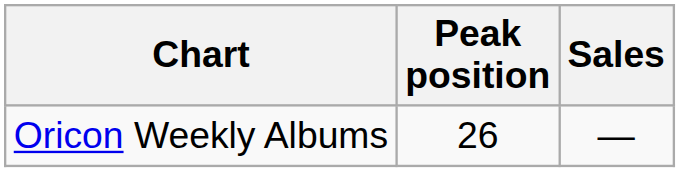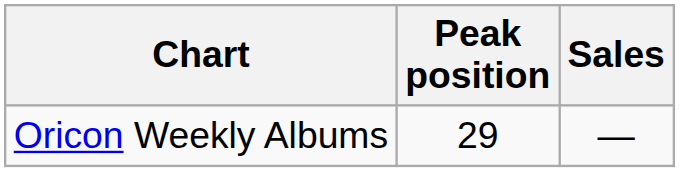 <table class="wikitable">
 <tr>
 <th>Chart</th>
 <th>Peak<br>position</th>
 <th>Sales</th>
 </tr>
 <tr>
 <td><a href='#'>Oricon</a> Weekly Albums</td>
-<td align="center">26</td>
+<td align="center">29</td>
 <td align="center">—</td>
 </tr>
 </table>
